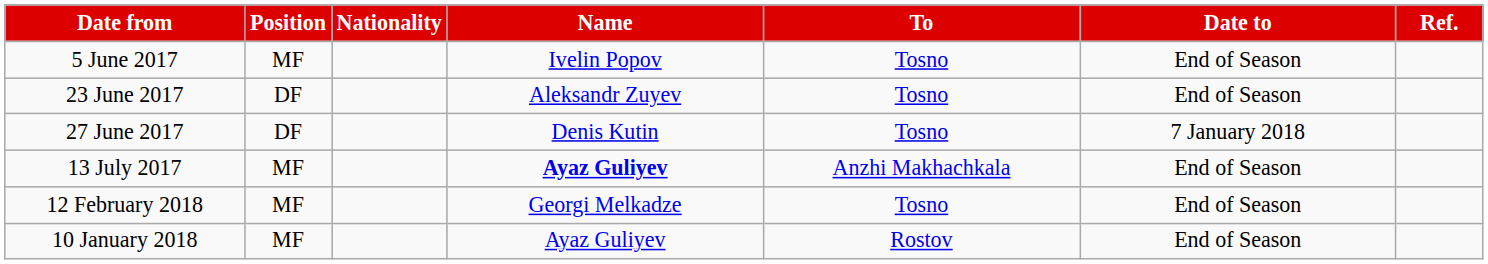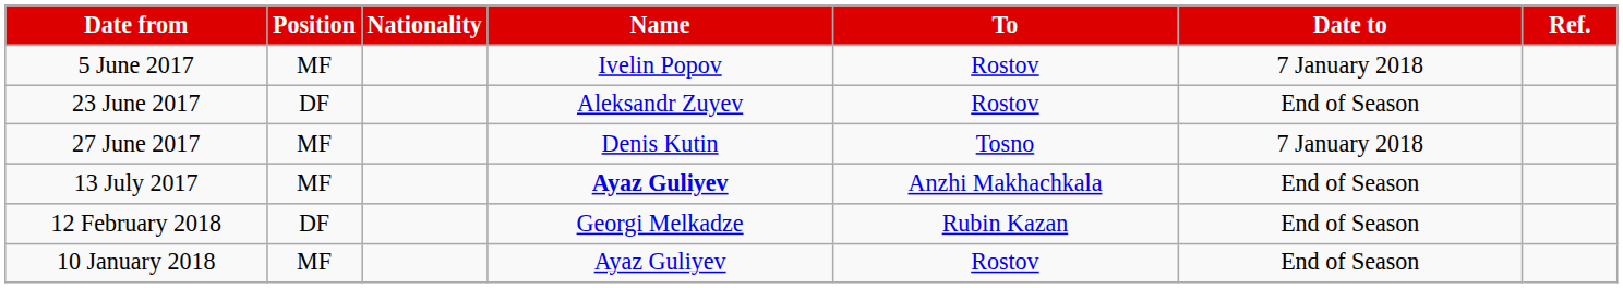 <table class="wikitable" style="text-align:center; font-size:90%; ">
 <tr>
 <th style="background:#DD0000; color:white; width:150px;">Date from</th>
 <th style="background:#DD0000; color:white; width:50px;">Position</th>
 <th style="background:#DD0000; color:white; width:50px;">Nationality</th>
 <th style="background:#DD0000; color:white; width:200px;">Name</th>
 <th style="background:#DD0000; color:white; width:200px;">To</th>
 <th style="background:#DD0000; color:white; width:200px;">Date to</th>
 <th style="background:#DD0000; color:white; width:50px;">Ref.</th>
 </tr>
 <tr>
 <td>5 June 2017</td>
 <td>MF</td>
 <td></td>
 <td><a href='#'>Ivelin Popov</a></td>
-<td><a href='#'>Tosno</a></td>
-<td>End of Season</td>
+<td><a href='#'>Rostov</a></td>
+<td>7 January 2018</td>
 <td></td>
 </tr>
 <tr>
 <td>23 June 2017</td>
 <td>DF</td>
 <td></td>
 <td><a href='#'>Aleksandr Zuyev</a></td>
-<td><a href='#'>Tosno</a></td>
+<td><a href='#'>Rostov</a></td>
 <td>End of Season</td>
 <td></td>
 </tr>
 <tr>
 <td>27 June 2017</td>
-<td>DF</td>
+<td>MF</td>
 <td></td>
 <td><a href='#'>Denis Kutin</a></td>
 <td><a href='#'>Tosno</a></td>
 <td>7 January 2018</td>
 <td></td>
 </tr>
 <tr>
 <td>13 July 2017</td>
 <td>MF</td>
 <td></td>
 <td><strong><a href='#'>Ayaz Guliyev</a></strong></td>
 <td><a href='#'>Anzhi Makhachkala</a></td>
 <td>End of Season</td>
 <td></td>
 </tr>
 <tr>
 <td>12 February 2018</td>
-<td>MF</td>
+<td>DF</td>
 <td></td>
 <td><a href='#'>Georgi Melkadze</a></td>
-<td><a href='#'>Tosno</a></td>
+<td><a href='#'>Rubin Kazan</a></td>
 <td>End of Season</td>
 <td></td>
 </tr>
 <tr>
 <td>10 January 2018</td>
 <td>MF</td>
 <td></td>
 <td><a href='#'>Ayaz Guliyev</a></td>
 <td><a href='#'>Rostov</a></td>
 <td>End of Season</td>
 <td></td>
 </tr>
 </table>
